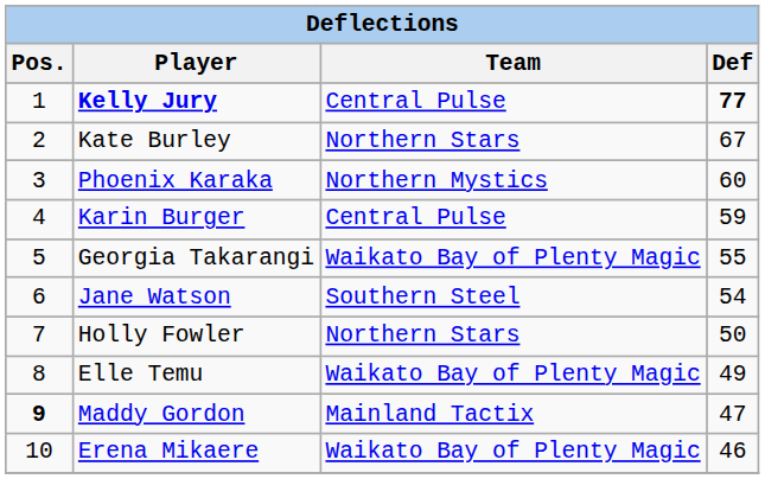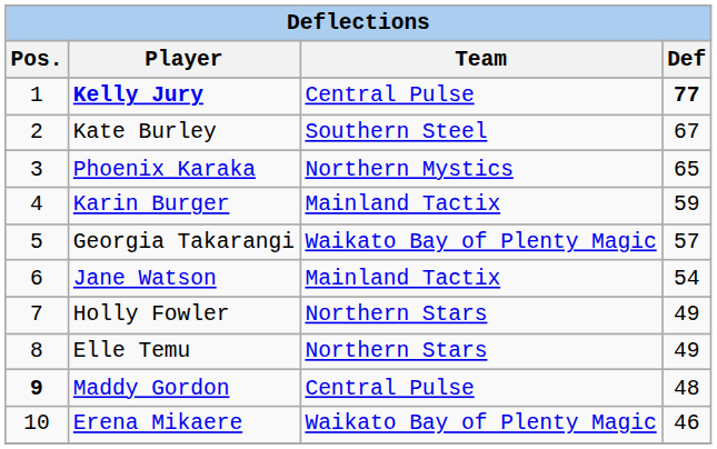 <table class="wikitable"  style="float:left; font-size:90%;">
 <tr>
 <th colspan=4 style=background:#ABCDEF>Deflections</th>
 </tr>
 <tr>
 <th>Pos.</th>
 <th>Player</th>
 <th>Team</th>
 <th>Def</th>
 </tr>
 <tr>
 <td align=center>1</td>
 <td><strong><a href='#'>Kelly Jury</a></strong></td>
 <td><a href='#'>Central Pulse</a></td>
 <td align=center><strong>77</strong></td>
 </tr>
 <tr>
 <td align=center>2</td>
 <td>Kate Burley</td>
-<td><a href='#'>Northern Stars</a></td>
+<td><a href='#'>Southern Steel</a></td>
 <td align=center>67</td>
 </tr>
 <tr>
 <td align=center>3</td>
 <td><a href='#'>Phoenix Karaka</a></td>
 <td><a href='#'>Northern Mystics</a></td>
-<td align=center>60</td>
+<td align=center>65</td>
 </tr>
 <tr>
 <td align=center>4</td>
 <td><a href='#'>Karin Burger</a></td>
-<td><a href='#'>Central Pulse</a></td>
+<td><a href='#'>Mainland Tactix</a></td>
 <td align=center>59</td>
 </tr>
 <tr>
 <td align=center>5</td>
 <td>Georgia Takarangi</td>
 <td><a href='#'>Waikato Bay of Plenty Magic</a></td>
-<td align=center>55</td>
+<td align=center>57</td>
 </tr>
 <tr>
 <td align=center>6</td>
 <td><a href='#'>Jane Watson</a></td>
-<td><a href='#'>Southern Steel</a></td>
+<td><a href='#'>Mainland Tactix</a></td>
 <td align=center>54</td>
 </tr>
 <tr>
 <td align=center>7</td>
 <td>Holly Fowler</td>
 <td><a href='#'>Northern Stars</a></td>
-<td align=center>50</td>
+<td align=center>49</td>
 </tr>
 <tr>
 <td align=center>8</td>
 <td>Elle Temu</td>
-<td><a href='#'>Waikato Bay of Plenty Magic</a></td>
+<td><a href='#'>Northern Stars</a></td>
 <td align=center>49</td>
 </tr>
 <tr>
 <td align=center><strong>9</strong></td>
 <td><a href='#'>Maddy Gordon</a></td>
-<td><a href='#'>Mainland Tactix</a></td>
-<td align=center>47</td>
+<td><a href='#'>Central Pulse</a></td>
+<td align=center>48</td>
 </tr>
 <tr>
 <td align=center>10</td>
 <td><a href='#'>Erena Mikaere</a></td>
 <td><a href='#'>Waikato Bay of Plenty Magic</a></td>
 <td align=center>46</td>
 </tr>
 <tr>
 </tr>
 </table>
